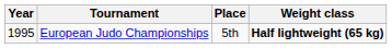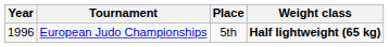 <table class=wikitable>
 <tr>
 <th>Year</th>
 <th>Tournament</th>
 <th>Place</th>
 <th>Weight class</th>
 </tr>
 <tr>
-<td>1995</td>
+<td>1996</td>
 <td><a href='#'>European Judo Championships</a></td>
 <td align="center">5th</td>
 <td><strong>Half lightweight (65 kg)</strong></td>
 </tr>
 </table>
